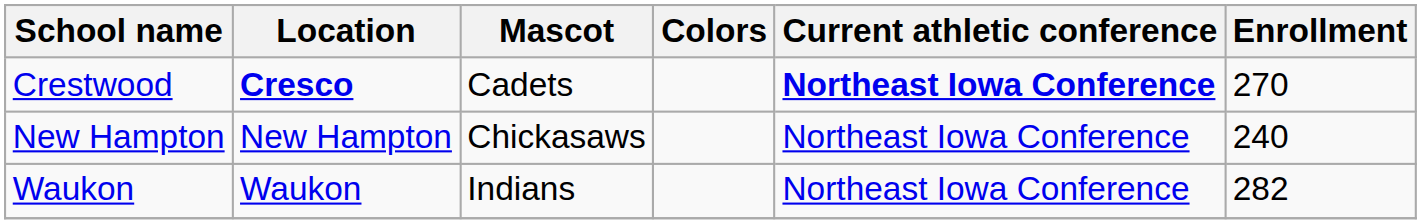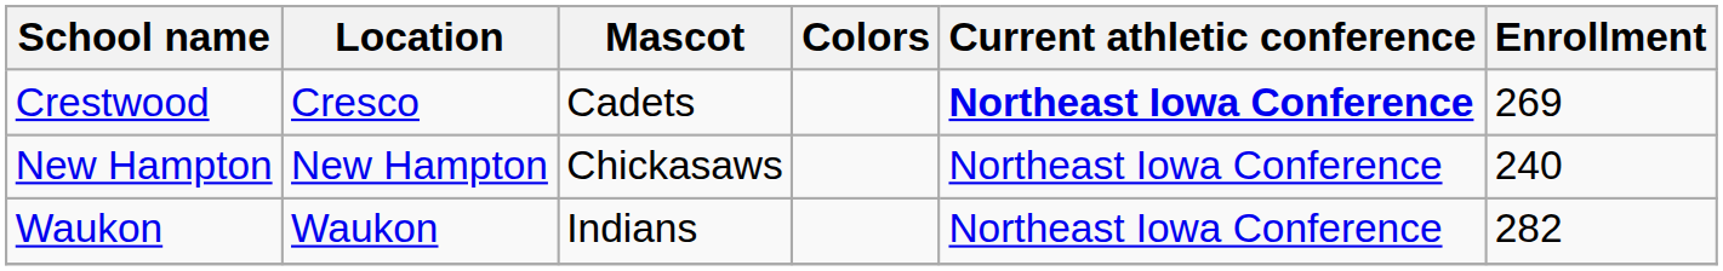 <table class="wikitable">
 <tr>
 <th>School name</th>
 <th>Location</th>
 <th>Mascot</th>
 <th>Colors</th>
 <th>Current athletic conference</th>
 <th>Enrollment</th>
 </tr>
 <tr>
 <td><a href='#'>Crestwood</a></td>
-<td><strong><a href='#'>Cresco</a></strong></td>
+<td><a href='#'>Cresco</a></td>
 <td>Cadets</td>
 <td> </td>
 <td><strong><a href='#'>Northeast Iowa Conference</a></strong></td>
-<td>270</td>
+<td>269</td>
 </tr>
 <tr>
 <td><a href='#'>New Hampton</a></td>
 <td><a href='#'>New Hampton</a></td>
 <td>Chickasaws</td>
 <td> </td>
 <td><a href='#'>Northeast Iowa Conference</a></td>
 <td>240</td>
 </tr>
 <tr>
 <td><a href='#'>Waukon</a></td>
 <td><a href='#'>Waukon</a></td>
 <td>Indians</td>
 <td> </td>
 <td><a href='#'>Northeast Iowa Conference</a></td>
 <td>282</td>
 </tr>
 <tr>
 </tr>
 </table>
